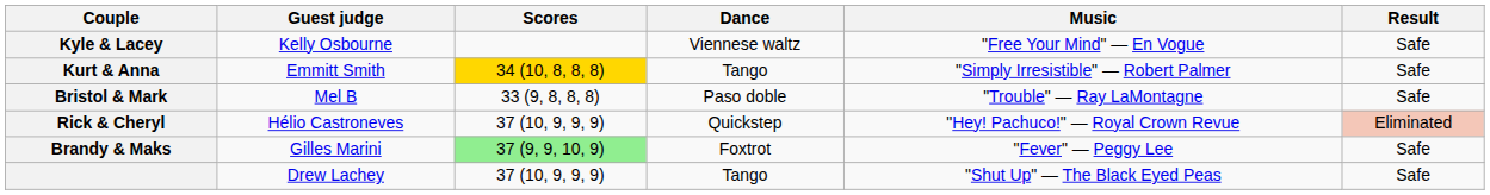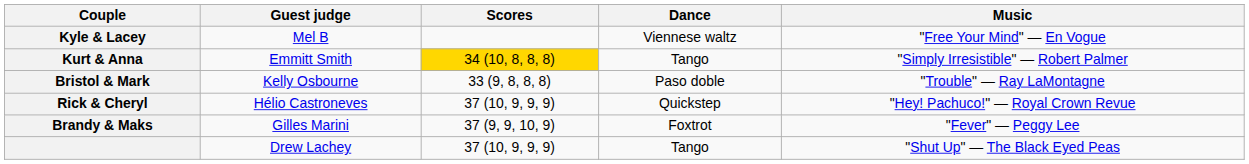 <table class="wikitable sortable" style="text-align:center; width:90%">
 <tr>
 <th scope="col">Couple</th>
 <th scope="col" class="unsortable">Guest judge</th>
 <th scope="col">Scores</th>
 <th scope="col" class="unsortable">Dance</th>
 <th scope="col" class="unsortable">Music</th>
-<th scope="col" class="unsortable">Result</th>
 </tr>
 <tr>
 <th scope="row">Kyle & Lacey</th>
-<td><a href='#'>Kelly Osbourne</a></td>
+<td><a href='#'>Mel B</a></td>
 <td></td>
 <td>Viennese waltz</td>
 <td>"<a href='#'>Free Your Mind</a>" — <a href='#'>En Vogue</a></td>
-<td>Safe</td>
 </tr>
 <tr>
 <th scope="row">Kurt & Anna</th>
 <td><a href='#'>Emmitt Smith</a></td>
 <td style="background: gold;">34 (10, 8, 8, 8)</td>
 <td>Tango</td>
 <td>"<a href='#'>Simply Irresistible</a>" — <a href='#'>Robert Palmer</a></td>
-<td>Safe</td>
 </tr>
 <tr>
 <th scope="row">Bristol & Mark</th>
-<td><a href='#'>Mel B</a></td>
+<td><a href='#'>Kelly Osbourne</a></td>
 <td>33 (9, 8, 8, 8)</td>
 <td>Paso doble</td>
 <td>"<a href='#'>Trouble</a>" — <a href='#'>Ray LaMontagne</a></td>
-<td>Safe</td>
 </tr>
 <tr>
 <th scope="row">Rick & Cheryl</th>
 <td><a href='#'>Hélio Castroneves</a></td>
 <td>37 (10, 9, 9, 9)</td>
 <td>Quickstep</td>
 <td>"<a href='#'>Hey! Pachuco!</a>" — <a href='#'>Royal Crown Revue</a></td>
-<td bgcolor=f4c7b8>Eliminated</td>
 </tr>
 <tr>
 <th scope="row">Brandy & Maks</th>
 <td><a href='#'>Gilles Marini</a></td>
-<td style="background: lightgreen;">37 (9, 9, 10, 9)</td>
+<td>37 (9, 9, 10, 9)</td>
 <td>Foxtrot</td>
 <td>"<a href='#'>Fever</a>" — <a href='#'>Peggy Lee</a></td>
-<td>Safe</td>
 </tr>
 <tr>
 <th scope="row"></th>
 <td><a href='#'>Drew Lachey</a></td>
 <td>37 (10, 9, 9, 9)</td>
 <td>Tango</td>
 <td>"<a href='#'>Shut Up</a>" — <a href='#'>The Black Eyed Peas</a></td>
-<td>Safe</td>
 </tr>
 </table>
